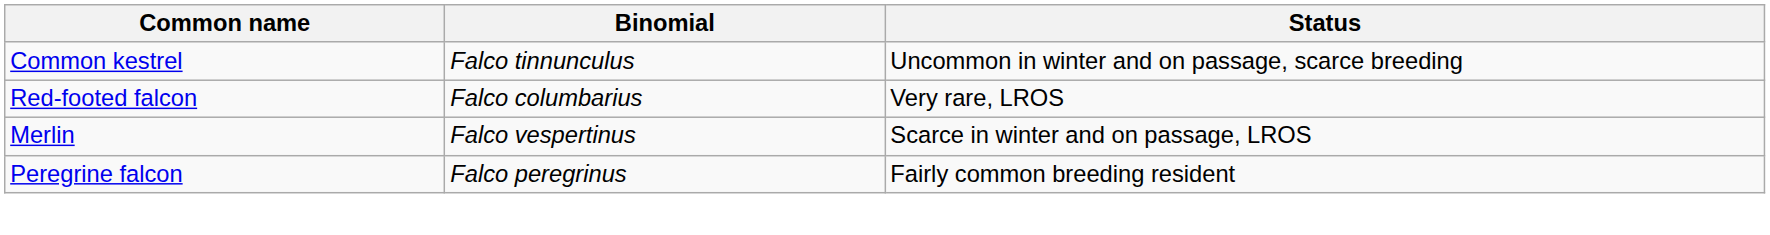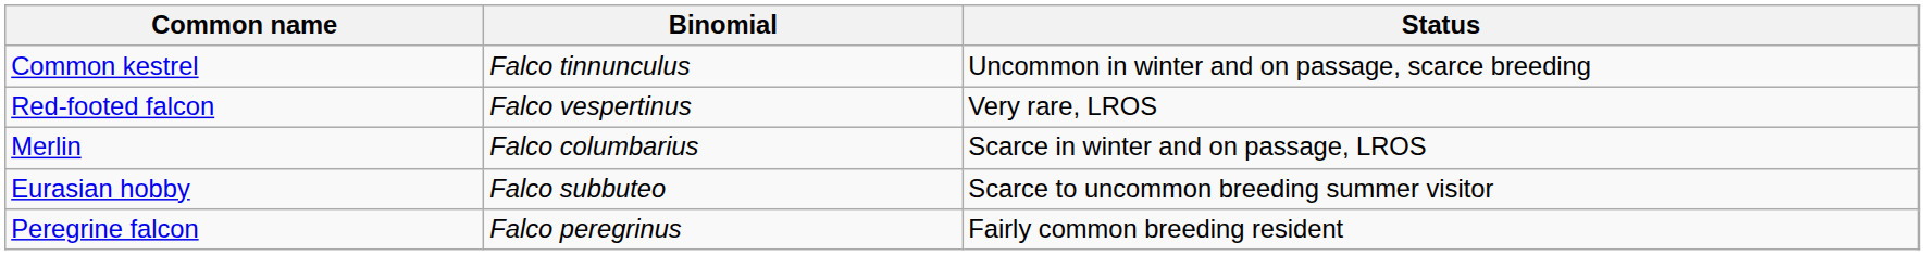 <table width=60% class="wikitable">
 <tr>
 <th width=25%>Common name</th>
 <th width=25%>Binomial</th>
 <th width=50%>Status</th>
 </tr>
 <tr>
 <td><a href='#'>Common kestrel</a></td>
 <td><em>Falco tinnunculus</em></td>
 <td>Uncommon in winter and on passage, scarce breeding</td>
 </tr>
 <tr>
 <td><a href='#'>Red-footed falcon</a></td>
-<td><em>Falco columbarius</em></td>
+<td><em>Falco vespertinus</em></td>
 <td>Very rare, LROS</td>
 </tr>
 <tr>
 <td><a href='#'>Merlin</a></td>
-<td><em>Falco vespertinus</em></td>
+<td><em>Falco columbarius</em></td>
 <td>Scarce in winter and on passage, LROS</td>
+</tr>
+<tr>
+<td><a href='#'>Eurasian hobby</a></td>
+<td><em>Falco subbuteo</em></td>
+<td>Scarce to uncommon breeding summer visitor</td>
 </tr>
 <tr>
 <td><a href='#'>Peregrine falcon</a></td>
 <td><em>Falco peregrinus</em></td>
 <td>Fairly common breeding resident</td>
 </tr>
 </table>
